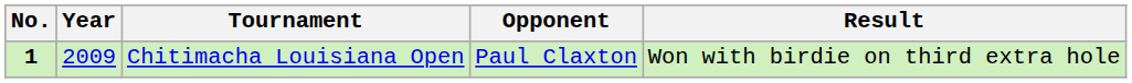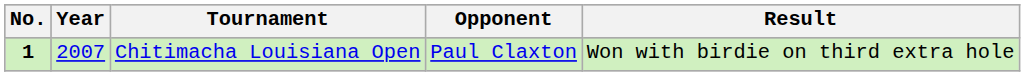 <table class="wikitable" style="font-size:95%;">
 <tr>
 <th>No.</th>
 <th>Year</th>
 <th>Tournament</th>
 <th>Opponent</th>
 <th>Result</th>
 </tr>
 <tr style="background:#D0F0C0;">
 <td align=center><strong>1</strong></td>
-<td align=center><a href='#'>2009</a></td>
+<td align=center><a href='#'>2007</a></td>
 <td><a href='#'>Chitimacha Louisiana Open</a></td>
 <td> <a href='#'>Paul Claxton</a></td>
 <td>Won with birdie on third extra hole</td>
 </tr>
 </table>
